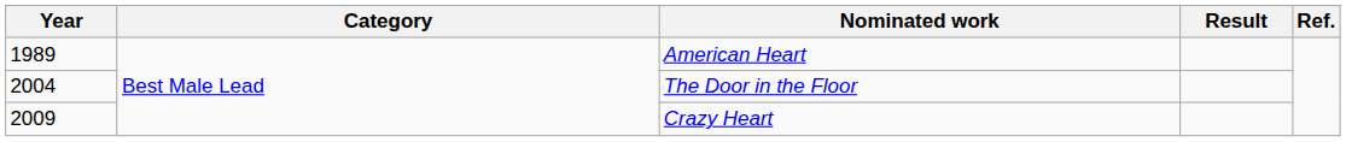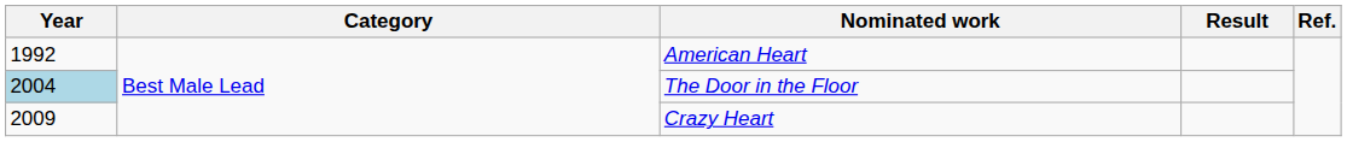 <table class=wikitable>
 <tr>
 <th scope="col" style="width:5em;">Year</th>
 <th scope="col" style="width:26em;">Category</th>
 <th scope="col" style="width:25em;">Nominated work</th>
 <th scope="col" style="width:5em;">Result</th>
 <th>Ref.</th>
 </tr>
 <tr>
-<td>1989</td>
+<td>1992</td>
 <td rowspan=3><a href='#'>Best Male Lead</a></td>
 <td><em><a href='#'>American Heart</a></em></td>
 <td></td>
 </tr>
 <tr>
-<td>2004</td>
+<td style="background: lightblue;">2004</td>
 <td><em><a href='#'>The Door in the Floor</a></em></td>
 <td></td>
 </tr>
 <tr>
 <td>2009</td>
 <td><em><a href='#'>Crazy Heart</a></em></td>
 <td></td>
 </tr>
 </table>
